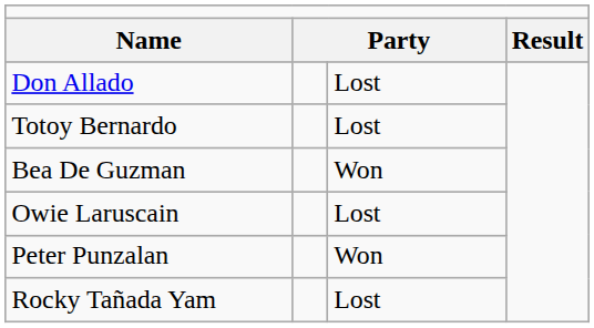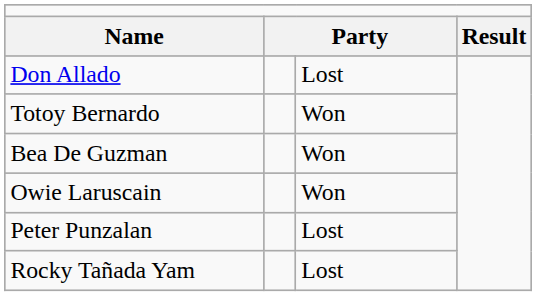 <table class=wikitable style="font-size:90%">
 <tr>
 <td colspan=4 bgcolor=></td>
 </tr>
 <tr>
 <th width=150px>Name</th>
 <th colspan=2 width=110px>Party</th>
 <th>Result</th>
 </tr>
 <tr>
 <td><a href='#'>Don Allado</a></td>
 <td></td>
 <td>Lost</td>
 </tr>
 <tr>
 <td>Totoy Bernardo</td>
 <td></td>
-<td>Lost</td>
+<td>Won</td>
 </tr>
 <tr>
 <td>Bea De Guzman</td>
 <td></td>
 <td>Won</td>
 </tr>
 <tr>
 <td>Owie Laruscain</td>
 <td></td>
-<td>Lost</td>
+<td>Won</td>
 </tr>
 <tr>
 <td>Peter Punzalan</td>
 <td></td>
-<td>Won</td>
+<td>Lost</td>
 </tr>
 <tr>
 <td>Rocky Tañada Yam</td>
 <td></td>
 <td>Lost</td>
 </tr>
 </table>
